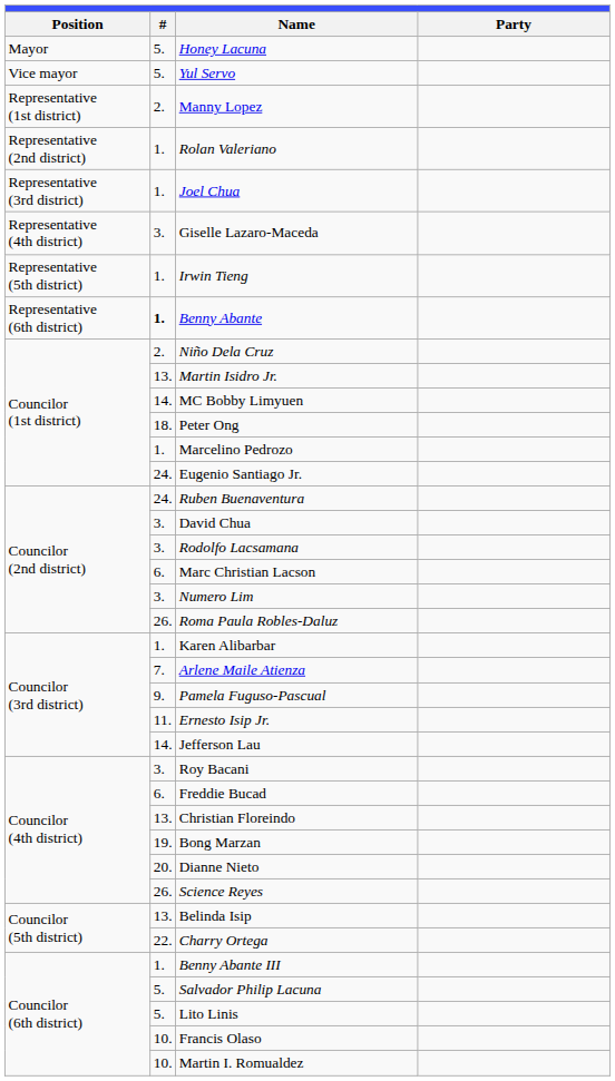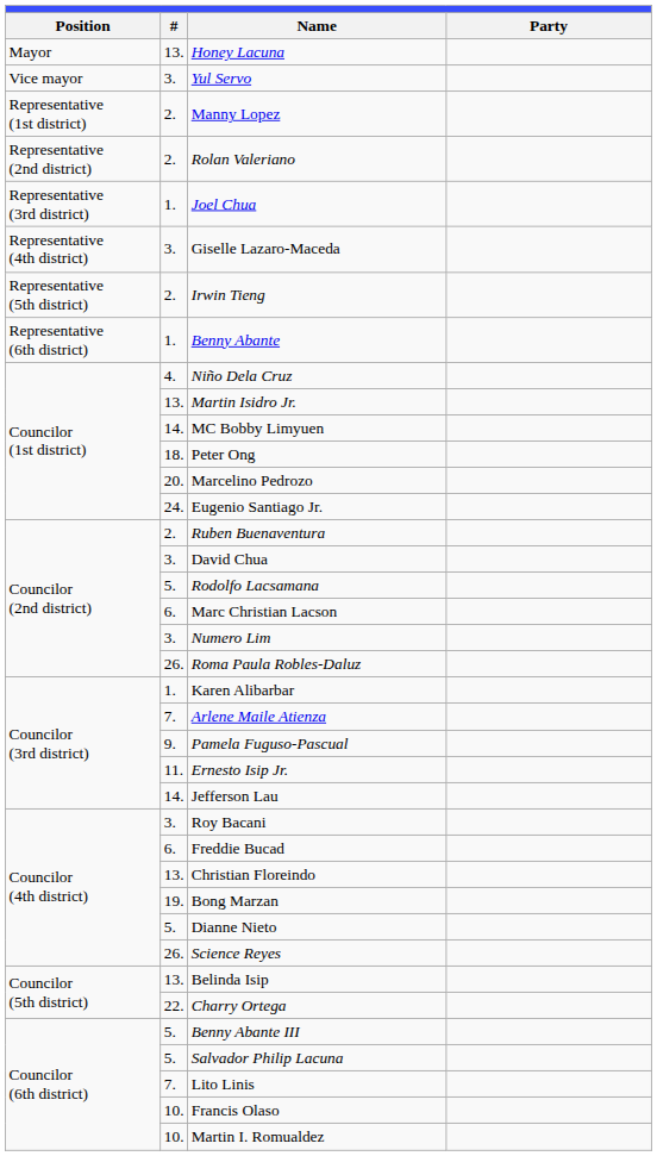 <table class=wikitable style="font-size:95%" width=99% width=99%>
 <tr>
 <td colspan="5" bgcolor="#394efd"></td>
 </tr>
 <tr>
 <th width=24%>Position</th>
 <th width=1%>#</th>
 <th width=40%>Name</th>
 <th colspan=2>Party</th>
 </tr>
 <tr>
 <td>Mayor</td>
-<td>5.</td>
+<td>13.</td>
 <td><em><a href='#'>Honey Lacuna</a></em></td>
 <td></td>
 </tr>
 <tr>
 <td>Vice mayor</td>
-<td>5.</td>
+<td>3.</td>
 <td><em><a href='#'>Yul Servo</a></em></td>
 <td></td>
 </tr>
 <tr>
 <td>Representative<br>(1st district)</td>
 <td>2.</td>
 <td><a href='#'>Manny Lopez</a></td>
 <td></td>
 </tr>
 <tr>
 <td>Representative<br>(2nd district)</td>
-<td>1.</td>
+<td>2.</td>
 <td><em>Rolan Valeriano</em></td>
 <td></td>
 </tr>
 <tr>
 <td>Representative<br>(3rd district)</td>
 <td>1.</td>
 <td><em><a href='#'>Joel Chua</a></em></td>
 <td></td>
 </tr>
 <tr>
 <td>Representative<br>(4th district)</td>
 <td>3.</td>
 <td>Giselle Lazaro-Maceda</td>
 <td></td>
 </tr>
 <tr>
 <td>Representative<br>(5th district)</td>
-<td>1.</td>
+<td>2.</td>
 <td><em>Irwin Tieng</em></td>
 <td></td>
 </tr>
 <tr>
 <td>Representative<br>(6th district)</td>
-<td><strong>1.</strong></td>
+<td>1.</td>
 <td><em><a href='#'>Benny Abante</a></em></td>
 <td></td>
 </tr>
 <tr>
 <td rowspan="6">Councilor<br>(1st district)</td>
-<td>2.</td>
+<td>4.</td>
 <td><em>Niño Dela Cruz</em></td>
 <td></td>
 </tr>
 <tr>
 <td>13.</td>
 <td><em>Martin Isidro Jr.</em></td>
 <td></td>
 </tr>
 <tr>
 <td>14.</td>
 <td>MC Bobby Limyuen</td>
 <td></td>
 </tr>
 <tr>
 <td>18.</td>
 <td>Peter Ong</td>
 <td></td>
 </tr>
 <tr>
-<td>1.</td>
+<td>20.</td>
 <td>Marcelino Pedrozo</td>
 <td></td>
 </tr>
 <tr>
 <td>24.</td>
 <td>Eugenio Santiago Jr.</td>
 <td></td>
 </tr>
 <tr>
 <td rowspan="6">Councilor<br>(2nd district)</td>
-<td>24.</td>
+<td>2.</td>
 <td><em>Ruben Buenaventura</em></td>
 <td></td>
 </tr>
 <tr>
 <td>3.</td>
 <td>David Chua</td>
 <td></td>
 </tr>
 <tr>
-<td>3.</td>
+<td>5.</td>
 <td><em>Rodolfo Lacsamana</em></td>
 <td></td>
 </tr>
 <tr>
 <td>6.</td>
 <td>Marc Christian Lacson</td>
 <td></td>
 </tr>
 <tr>
 <td>3.</td>
 <td><em>Numero Lim</em></td>
 <td></td>
 </tr>
 <tr>
 <td>26.</td>
 <td><em>Roma Paula Robles-Daluz </em></td>
 <td></td>
 </tr>
 <tr>
 <td rowspan="5">Councilor<br>(3rd district)</td>
 <td>1.</td>
 <td>Karen Alibarbar</td>
 <td></td>
 </tr>
 <tr>
 <td>7.</td>
 <td><em><a href='#'>Arlene Maile Atienza</a></em></td>
 <td></td>
 </tr>
 <tr>
 <td>9.</td>
 <td><em>Pamela Fuguso-Pascual</em></td>
 <td></td>
 </tr>
 <tr>
 <td>11.</td>
 <td><em>Ernesto Isip Jr.</em></td>
 <td></td>
 </tr>
 <tr>
 <td>14.</td>
 <td>Jefferson Lau</td>
 <td></td>
 </tr>
 <tr>
 <td rowspan="6">Councilor<br>(4th district)</td>
 <td>3.</td>
 <td>Roy Bacani</td>
 <td></td>
 </tr>
 <tr>
 <td>6.</td>
 <td>Freddie Bucad</td>
 <td></td>
 </tr>
 <tr>
 <td>13.</td>
 <td>Christian Floreindo</td>
 <td></td>
 </tr>
 <tr>
 <td>19.</td>
 <td>Bong Marzan</td>
 <td></td>
 </tr>
 <tr>
-<td>20.</td>
+<td>5.</td>
 <td>Dianne Nieto</td>
 <td></td>
 </tr>
 <tr>
 <td>26.</td>
 <td><em>Science Reyes</em></td>
 <td></td>
 </tr>
 <tr>
 <td rowspan="2">Councilor<br>(5th district)</td>
 <td>13.</td>
 <td>Belinda Isip</td>
 <td></td>
 </tr>
 <tr>
 <td>22.</td>
 <td><em>Charry Ortega</em></td>
 <td></td>
 </tr>
 <tr>
 <td rowspan="5">Councilor<br>(6th district)</td>
-<td>1.</td>
+<td>5.</td>
 <td><em>Benny Abante III</em></td>
 <td></td>
 </tr>
 <tr>
 <td>5.</td>
 <td><em>Salvador Philip Lacuna</em></td>
 <td></td>
 </tr>
 <tr>
-<td>5.</td>
+<td>7.</td>
 <td>Lito Linis</td>
 <td></td>
 </tr>
 <tr>
 <td>10.</td>
 <td>Francis Olaso</td>
 <td></td>
 </tr>
 <tr>
 <td>10.</td>
 <td>Martin I. Romualdez</td>
 <td></td>
 </tr>
 </table>
